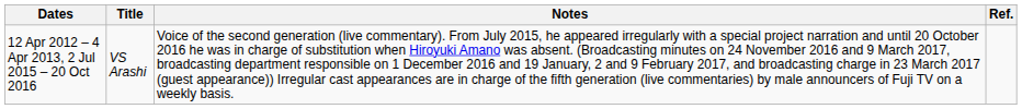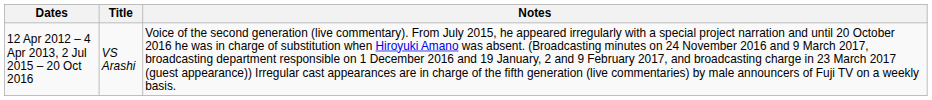 <table class="wikitable">
 <tr>
 <th>Dates</th>
 <th>Title</th>
 <th>Notes</th>
-<th>Ref.</th>
 </tr>
 <tr>
 <td>12 Apr 2012 – 4 Apr 2013, 2 Jul 2015 – 20 Oct 2016</td>
 <td><em>VS Arashi</em></td>
 <td>Voice of the second generation (live commentary). From July 2015, he appeared irregularly with a special project narration and until 20 October 2016 he was in charge of substitution when <a href='#'>Hiroyuki Amano</a> was absent. (Broadcasting minutes on 24 November 2016 and 9 March 2017, broadcasting department responsible on 1 December 2016 and 19 January, 2 and 9 February 2017, and broadcasting charge in 23 March 2017 (guest appearance)) Irregular cast appearances are in charge of the fifth generation (live commentaries) by male announcers of Fuji TV on a weekly basis.</td>
-<td></td>
 </tr>
 </table>
